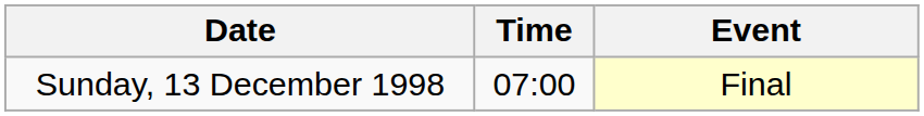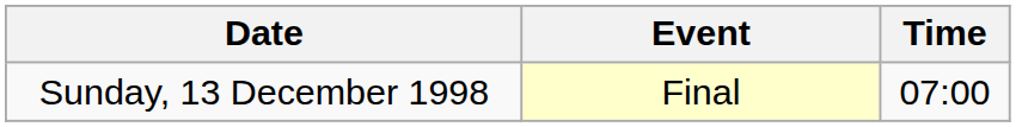 <table class = "wikitable" style="text-align:center;">
 <tr>
 <th width=220>Date</th>
+<th width=150>Event</th>
 <th width=50>Time</th>
-<th width=150>Event</th>
 </tr>
 <tr>
 <td>Sunday, 13 December 1998</td>
+<td bgcolor=ffffcc>Final</td>
 <td>07:00</td>
-<td bgcolor=ffffcc>Final</td>
 </tr>
 </table>
